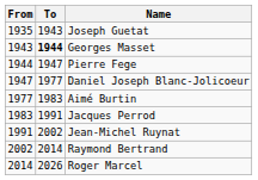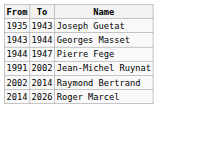 <table class="wikitable">
 <tr>
 <th>From</th>
 <th>To</th>
 <th>Name</th>
 </tr>
 <tr>
 <td>1935</td>
 <td>1943</td>
 <td>Joseph Guetat</td>
 </tr>
 <tr>
 <td>1943</td>
-<td><strong>1944</strong></td>
+<td>1944</td>
 <td>Georges Masset</td>
 </tr>
 <tr>
 <td>1944</td>
 <td>1947</td>
 <td>Pierre Fege</td>
-</tr>
-<tr>
-<td>1947</td>
-<td>1977</td>
-<td>Daniel Joseph Blanc-Jolicoeur</td>
-</tr>
-<tr>
-<td>1977</td>
-<td>1983</td>
-<td>Aimé Burtin</td>
-</tr>
-<tr>
-<td>1983</td>
-<td>1991</td>
-<td>Jacques Perrod</td>
 </tr>
 <tr>
 <td>1991</td>
 <td>2002</td>
 <td>Jean-Michel Ruynat</td>
 </tr>
 <tr>
 <td>2002</td>
 <td>2014</td>
 <td>Raymond Bertrand</td>
 </tr>
 <tr>
 <td>2014</td>
 <td>2026</td>
 <td>Roger Marcel</td>
 </tr>
 </table>
